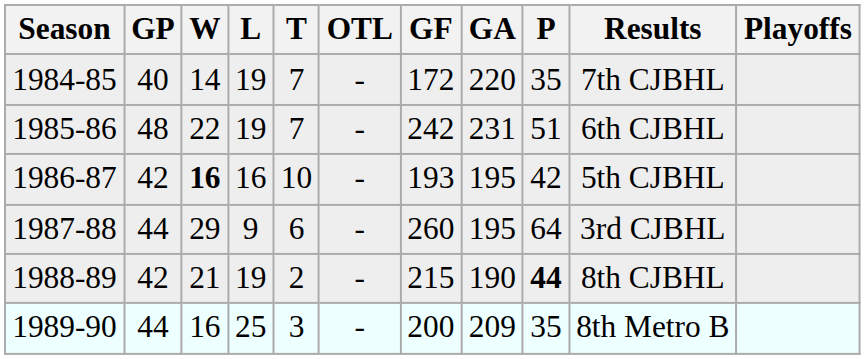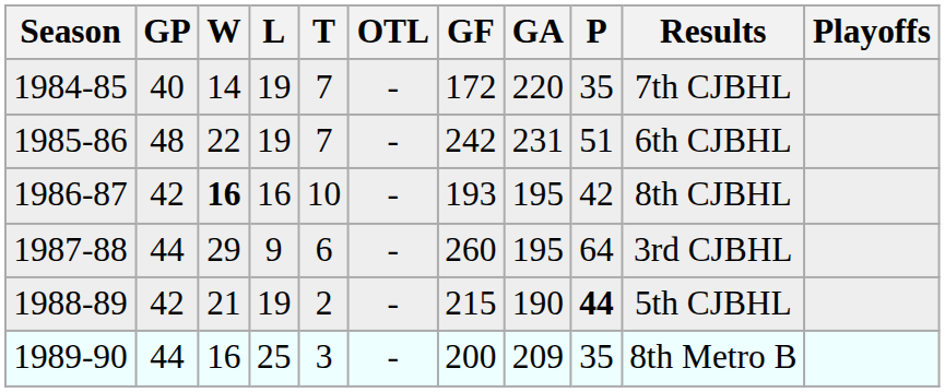 <table class="wikitable">
 <tr>
 <th>Season</th>
 <th>GP</th>
 <th>W</th>
 <th>L</th>
 <th>T</th>
 <th>OTL</th>
 <th>GF</th>
 <th>GA</th>
 <th>P</th>
 <th>Results</th>
 <th>Playoffs</th>
 </tr>
 <tr align="center" bgcolor="#eeeeee">
 <td>1984-85</td>
 <td>40</td>
 <td>14</td>
 <td>19</td>
 <td>7</td>
 <td>-</td>
 <td>172</td>
 <td>220</td>
 <td>35</td>
 <td>7th CJBHL</td>
 <td></td>
 </tr>
 <tr align="center" bgcolor="#eeeeee">
 <td>1985-86</td>
 <td>48</td>
 <td>22</td>
 <td>19</td>
 <td>7</td>
 <td>-</td>
 <td>242</td>
 <td>231</td>
 <td>51</td>
 <td>6th CJBHL</td>
 <td></td>
 </tr>
 <tr align="center" bgcolor="#eeeeee">
 <td>1986-87</td>
 <td>42</td>
 <td><strong>16</strong></td>
 <td>16</td>
 <td>10</td>
 <td>-</td>
 <td>193</td>
 <td>195</td>
 <td>42</td>
-<td>5th CJBHL</td>
+<td>8th CJBHL</td>
 <td></td>
 </tr>
 <tr align="center" bgcolor="#eeeeee">
 <td>1987-88</td>
 <td>44</td>
 <td>29</td>
 <td>9</td>
 <td>6</td>
 <td>-</td>
 <td>260</td>
 <td>195</td>
 <td>64</td>
 <td>3rd CJBHL</td>
 <td></td>
 </tr>
 <tr align="center" bgcolor="#eeeeee">
 <td>1988-89</td>
 <td>42</td>
 <td>21</td>
 <td>19</td>
 <td>2</td>
 <td>-</td>
 <td>215</td>
 <td>190</td>
 <td><strong>44</strong></td>
-<td>8th CJBHL</td>
+<td>5th CJBHL</td>
 <td></td>
 </tr>
 <tr align="center" bgcolor="#EEFFFF">
 <td>1989-90</td>
 <td>44</td>
 <td>16</td>
 <td>25</td>
 <td>3</td>
 <td>-</td>
 <td>200</td>
 <td>209</td>
 <td>35</td>
 <td>8th Metro B</td>
 <td></td>
 </tr>
 </table>
